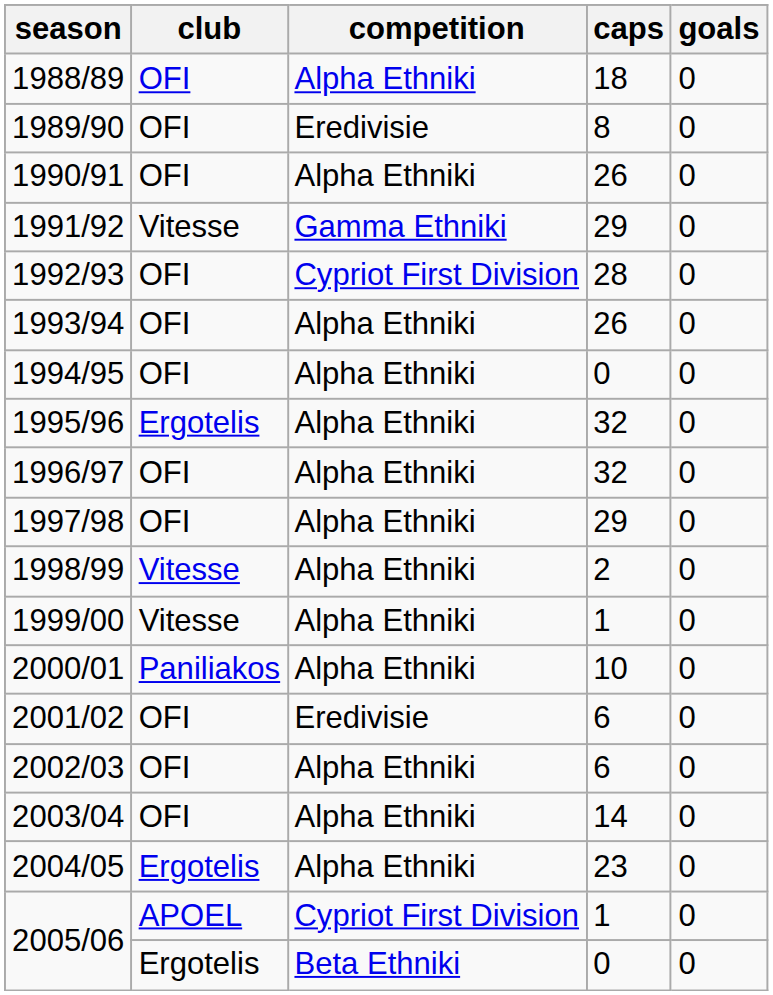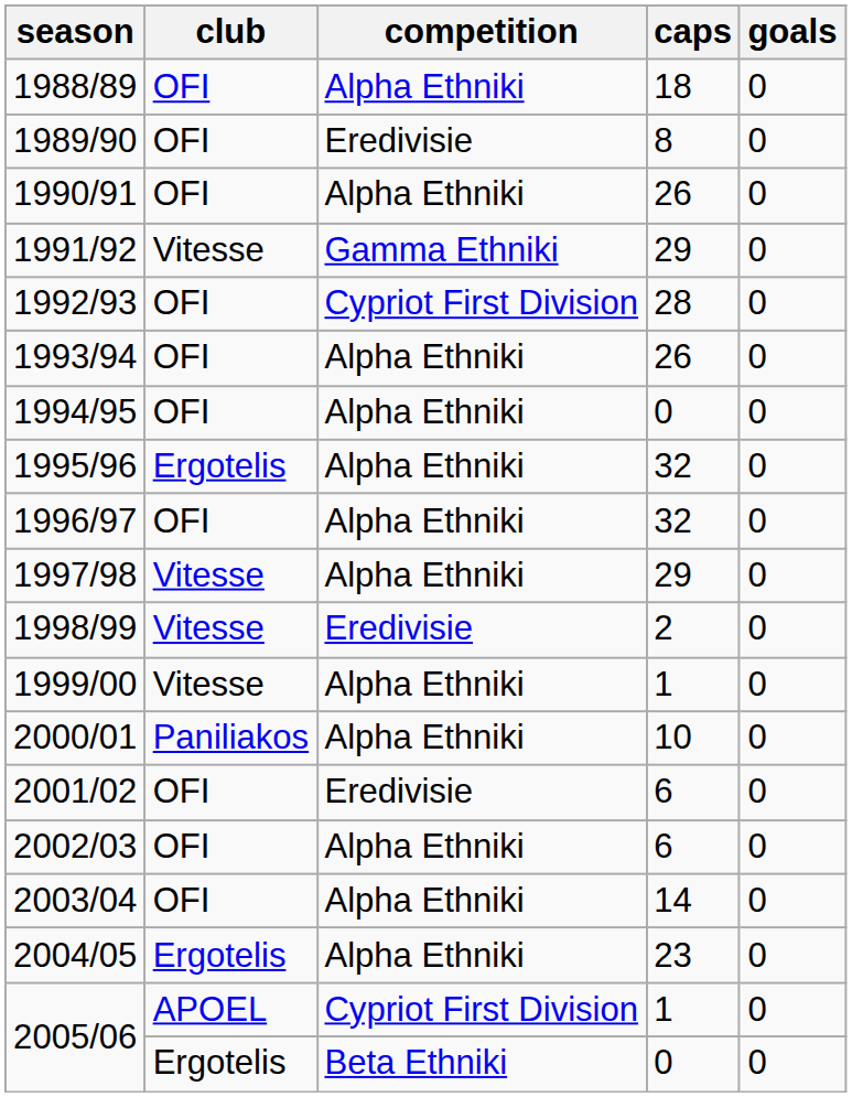 <table class="wikitable">
 <tr>
 <th>season</th>
 <th>club</th>
 <th>competition</th>
 <th>caps</th>
 <th>goals</th>
 </tr>
 <tr>
 <td>1988/89</td>
 <td><a href='#'>OFI</a></td>
 <td><a href='#'>Alpha Ethniki</a></td>
 <td>18</td>
 <td>0</td>
 </tr>
 <tr>
 <td>1989/90</td>
 <td>OFI</td>
 <td>Eredivisie</td>
 <td>8</td>
 <td>0</td>
 </tr>
 <tr>
 <td>1990/91</td>
 <td>OFI</td>
 <td>Alpha Ethniki</td>
 <td>26</td>
 <td>0</td>
 </tr>
 <tr>
 <td>1991/92</td>
 <td>Vitesse</td>
 <td><a href='#'>Gamma Ethniki</a></td>
 <td>29</td>
 <td>0</td>
 </tr>
 <tr>
 <td>1992/93</td>
 <td>OFI</td>
 <td><a href='#'>Cypriot First Division</a></td>
 <td>28</td>
 <td>0</td>
 </tr>
 <tr>
 <td>1993/94</td>
 <td>OFI</td>
 <td>Alpha Ethniki</td>
 <td>26</td>
 <td>0</td>
 </tr>
 <tr>
 <td>1994/95</td>
 <td>OFI</td>
 <td>Alpha Ethniki</td>
 <td>0</td>
 <td>0</td>
 </tr>
 <tr>
 <td>1995/96</td>
 <td><a href='#'>Ergotelis</a></td>
 <td>Alpha Ethniki</td>
 <td>32</td>
 <td>0</td>
 </tr>
 <tr>
 <td>1996/97</td>
 <td>OFI</td>
 <td>Alpha Ethniki</td>
 <td>32</td>
 <td>0</td>
 </tr>
 <tr>
 <td>1997/98</td>
-<td>OFI</td>
+<td><a href='#'>Vitesse</a></td>
 <td>Alpha Ethniki</td>
 <td>29</td>
 <td>0</td>
 </tr>
 <tr>
 <td>1998/99</td>
 <td><a href='#'>Vitesse</a></td>
-<td>Alpha Ethniki</td>
+<td><a href='#'>Eredivisie</a></td>
 <td>2</td>
 <td>0</td>
 </tr>
 <tr>
 <td>1999/00</td>
 <td>Vitesse</td>
 <td>Alpha Ethniki</td>
 <td>1</td>
 <td>0</td>
 </tr>
 <tr>
 <td>2000/01</td>
 <td><a href='#'>Paniliakos</a></td>
 <td>Alpha Ethniki</td>
 <td>10</td>
 <td>0</td>
 </tr>
 <tr>
 <td>2001/02</td>
 <td>OFI</td>
 <td>Eredivisie</td>
 <td>6</td>
 <td>0</td>
 </tr>
 <tr>
 <td>2002/03</td>
 <td>OFI</td>
 <td>Alpha Ethniki</td>
 <td>6</td>
 <td>0</td>
 </tr>
 <tr>
 <td>2003/04</td>
 <td>OFI</td>
 <td>Alpha Ethniki</td>
 <td>14</td>
 <td>0</td>
 </tr>
 <tr>
 <td>2004/05</td>
 <td><a href='#'>Ergotelis</a></td>
 <td>Alpha Ethniki</td>
 <td>23</td>
 <td>0</td>
 </tr>
 <tr>
 <td rowspan="2">2005/06</td>
 <td><a href='#'>APOEL</a></td>
 <td><a href='#'>Cypriot First Division</a></td>
 <td>1</td>
 <td>0</td>
 </tr>
 <tr>
 <td>Ergotelis</td>
 <td><a href='#'>Beta Ethniki</a></td>
 <td>0</td>
 <td>0</td>
 </tr>
 </table>
